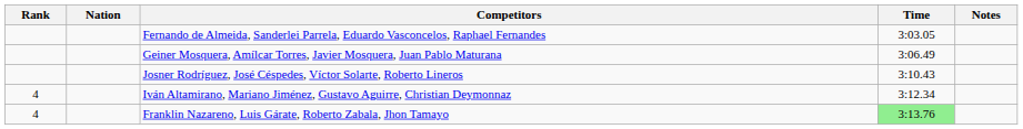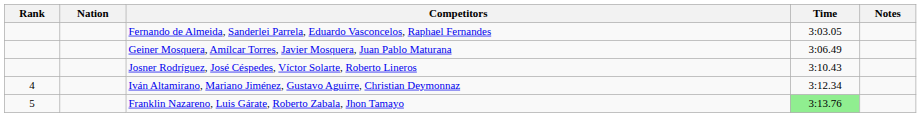 <table class="wikitable sortable" width=80% style="text-align:center; font-size:95%">
 <tr>
 <th>Rank</th>
 <th>Nation</th>
 <th>Competitors</th>
 <th>Time</th>
 <th>Notes</th>
 </tr>
 <tr>
 <td></td>
 <td align=left></td>
 <td align=left><a href='#'>Fernando de Almeida</a>, <a href='#'>Sanderlei Parrela</a>, <a href='#'>Eduardo Vasconcelos</a>, <a href='#'>Raphael Fernandes</a></td>
 <td>3:03.05</td>
 <td></td>
 </tr>
 <tr>
 <td></td>
 <td align=left></td>
 <td align=left><a href='#'>Geiner Mosquera</a>, <a href='#'>Amílcar Torres</a>, <a href='#'>Javier Mosquera</a>, <a href='#'>Juan Pablo Maturana</a></td>
 <td>3:06.49</td>
 <td></td>
 </tr>
 <tr>
 <td></td>
 <td align=left></td>
 <td align=left><a href='#'>Josner Rodríguez</a>, <a href='#'>José Céspedes</a>, <a href='#'>Víctor Solarte</a>, <a href='#'>Roberto Lineros</a></td>
 <td>3:10.43</td>
 <td></td>
 </tr>
 <tr>
 <td>4</td>
 <td align=left></td>
 <td align=left><a href='#'>Iván Altamirano</a>, <a href='#'>Mariano Jiménez</a>, <a href='#'>Gustavo Aguirre</a>, <a href='#'>Christian Deymonnaz</a></td>
 <td>3:12.34</td>
 <td></td>
 </tr>
 <tr>
-<td>4</td>
+<td>5</td>
 <td align=left></td>
 <td align=left><a href='#'>Franklin Nazareno</a>, <a href='#'>Luis Gárate</a>, <a href='#'>Roberto Zabala</a>, <a href='#'>Jhon Tamayo</a></td>
 <td style="background: lightgreen;">3:13.76</td>
 <td></td>
 </tr>
 </table>
